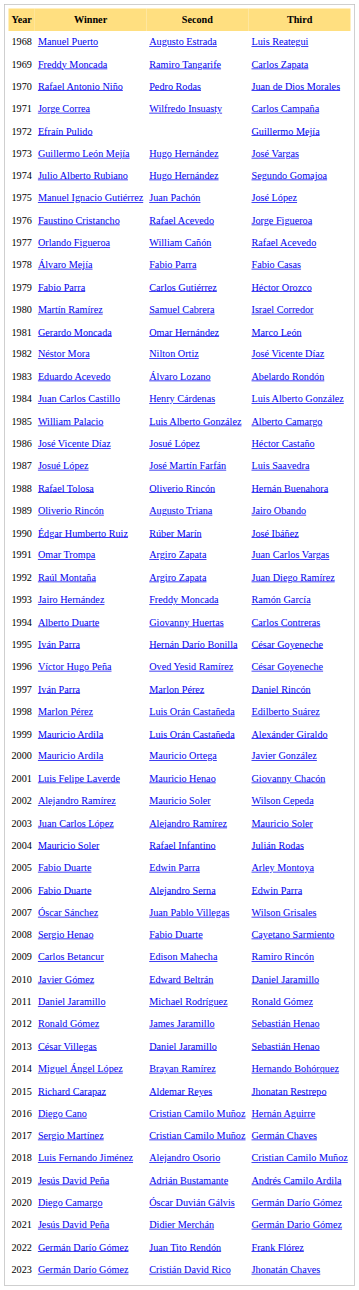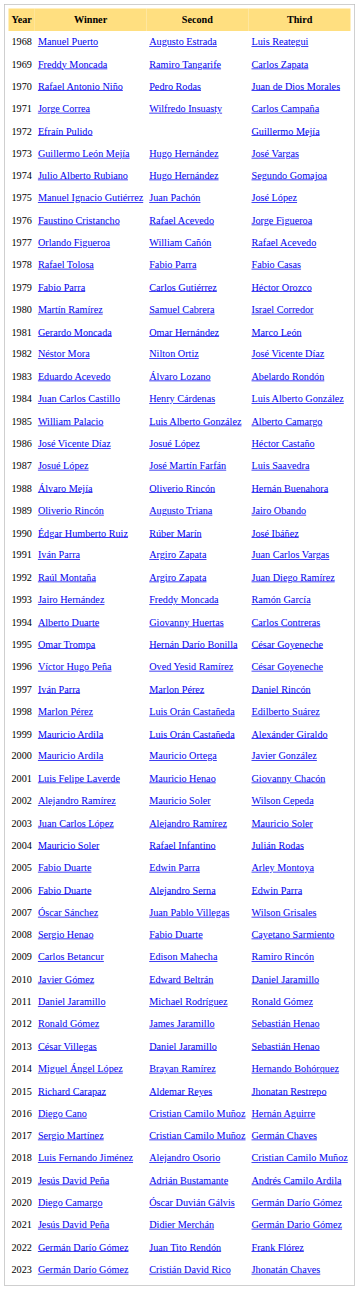 <table cellpadding="4" cellspacing="0"  style="border: 1px solid silver; color: black; margin: 0 0 0.5em 0; background-color: white; padding: 5px; text-align: left; font-size:85%; vertical-align: top; line-height:1.6em;">
 <tr>
 <th scope=col; align="center" bgcolor="FFDF80">Year</th>
 <th scope=col; align="center" bgcolor="FFDF80">Winner</th>
 <th scope=col; align="center" bgcolor="FFDF80">Second</th>
 <th scope=col; align="center" bgcolor="FFDF80">Third</th>
 </tr>
 <tr>
 <td>1968</td>
 <td> <a href='#'>Manuel Puerto</a></td>
 <td> <a href='#'>Augusto Estrada</a></td>
 <td> <a href='#'>Luis Reategui</a></td>
 </tr>
 <tr>
 <td>1969</td>
 <td> <a href='#'>Freddy Moncada</a></td>
 <td> <a href='#'>Ramiro Tangarife</a></td>
 <td> <a href='#'>Carlos Zapata</a></td>
 </tr>
 <tr>
 <td>1970</td>
 <td> <a href='#'>Rafael Antonio Niño</a></td>
 <td> <a href='#'>Pedro Rodas</a></td>
 <td> <a href='#'>Juan de Dios Morales</a></td>
 </tr>
 <tr>
 <td>1971</td>
 <td> <a href='#'>Jorge Correa</a></td>
 <td> <a href='#'>Wilfredo Insuasty</a></td>
 <td> <a href='#'>Carlos Campaña</a></td>
 </tr>
 <tr>
 <td>1972</td>
 <td> <a href='#'>Efraín Pulido</a></td>
 <td></td>
 <td> <a href='#'>Guillermo Mejía</a></td>
 </tr>
 <tr>
 <td>1973</td>
 <td> <a href='#'>Guillermo León Mejía</a></td>
 <td> <a href='#'>Hugo Hernández</a></td>
 <td> <a href='#'>José Vargas</a></td>
 </tr>
 <tr>
 <td>1974</td>
 <td> <a href='#'>Julio Alberto Rubiano</a></td>
 <td> <a href='#'>Hugo Hernández</a></td>
 <td> <a href='#'>Segundo Gomajoa</a></td>
 </tr>
 <tr>
 <td>1975</td>
 <td> <a href='#'>Manuel Ignacio Gutiérrez</a></td>
 <td> <a href='#'>Juan Pachón</a></td>
 <td> <a href='#'>José López</a></td>
 </tr>
 <tr>
 <td>1976</td>
 <td> <a href='#'>Faustino Cristancho</a></td>
 <td> <a href='#'>Rafael Acevedo</a></td>
 <td> <a href='#'>Jorge Figueroa</a></td>
 </tr>
 <tr>
 <td>1977</td>
 <td> <a href='#'>Orlando Figueroa</a></td>
 <td> <a href='#'>William Cañón</a></td>
 <td> <a href='#'>Rafael Acevedo</a></td>
 </tr>
 <tr>
 <td>1978</td>
-<td> <a href='#'>Álvaro Mejía</a></td>
+<td> <a href='#'>Rafael Tolosa</a></td>
 <td> <a href='#'>Fabio Parra</a></td>
 <td> <a href='#'>Fabio Casas</a></td>
 </tr>
 <tr>
 <td>1979</td>
 <td> <a href='#'>Fabio Parra</a></td>
 <td> <a href='#'>Carlos Gutiérrez</a></td>
 <td> <a href='#'>Héctor Orozco</a></td>
 </tr>
 <tr>
 <td>1980</td>
 <td> <a href='#'>Martín Ramírez</a></td>
 <td> <a href='#'>Samuel Cabrera</a></td>
 <td> <a href='#'>Israel Corredor</a></td>
 </tr>
 <tr>
 <td>1981</td>
 <td> <a href='#'>Gerardo Moncada</a></td>
 <td> <a href='#'>Omar Hernández</a></td>
 <td> <a href='#'>Marco León</a></td>
 </tr>
 <tr>
 <td>1982</td>
 <td> <a href='#'>Néstor Mora</a></td>
 <td> <a href='#'>Nilton Ortiz</a></td>
 <td> <a href='#'>José Vicente Díaz</a></td>
 </tr>
 <tr>
 <td>1983</td>
 <td> <a href='#'>Eduardo Acevedo</a></td>
 <td> <a href='#'>Álvaro Lozano</a></td>
 <td> <a href='#'>Abelardo Rondón</a></td>
 </tr>
 <tr>
 <td>1984</td>
 <td> <a href='#'>Juan Carlos Castillo</a></td>
 <td> <a href='#'>Henry Cárdenas</a></td>
 <td> <a href='#'>Luis Alberto González</a></td>
 </tr>
 <tr>
 <td>1985</td>
 <td> <a href='#'>William Palacio</a></td>
 <td> <a href='#'>Luis Alberto González</a></td>
 <td> <a href='#'>Alberto Camargo</a></td>
 </tr>
 <tr>
 <td>1986</td>
 <td> <a href='#'>José Vicente Díaz</a></td>
 <td> <a href='#'>Josué López</a></td>
 <td> <a href='#'>Héctor Castaño</a></td>
 </tr>
 <tr>
 <td>1987</td>
 <td> <a href='#'>Josué López</a></td>
 <td> <a href='#'>José Martín Farfán</a></td>
 <td> <a href='#'>Luis Saavedra</a></td>
 </tr>
 <tr>
 <td>1988</td>
-<td> <a href='#'>Rafael Tolosa</a></td>
+<td> <a href='#'>Álvaro Mejía</a></td>
 <td> <a href='#'>Oliverio Rincón</a></td>
 <td> <a href='#'>Hernán Buenahora</a></td>
 </tr>
 <tr>
 <td>1989</td>
 <td> <a href='#'>Oliverio Rincón</a></td>
 <td> <a href='#'>Augusto Triana</a></td>
 <td> <a href='#'>Jairo Obando</a></td>
 </tr>
 <tr>
 <td>1990</td>
 <td> <a href='#'>Édgar Humberto Ruiz</a></td>
 <td> <a href='#'>Rúber Marín</a></td>
 <td> <a href='#'>José Ibáñez</a></td>
 </tr>
 <tr>
 <td>1991</td>
-<td> <a href='#'>Omar Trompa</a></td>
+<td> <a href='#'>Iván Parra</a></td>
 <td> <a href='#'>Argiro Zapata</a></td>
 <td> <a href='#'>Juan Carlos Vargas</a></td>
 </tr>
 <tr>
 <td>1992</td>
 <td> <a href='#'>Raúl Montaña</a></td>
 <td> <a href='#'>Argiro Zapata</a></td>
 <td> <a href='#'>Juan Diego Ramírez</a></td>
 </tr>
 <tr>
 <td>1993</td>
 <td> <a href='#'>Jairo Hernández</a></td>
 <td> <a href='#'>Freddy Moncada</a></td>
 <td> <a href='#'>Ramón García</a></td>
 </tr>
 <tr>
 <td>1994</td>
 <td> <a href='#'>Alberto Duarte</a></td>
 <td> <a href='#'>Giovanny Huertas</a></td>
 <td> <a href='#'>Carlos Contreras</a></td>
 </tr>
 <tr>
 <td>1995</td>
-<td> <a href='#'>Iván Parra</a></td>
+<td> <a href='#'>Omar Trompa</a></td>
 <td> <a href='#'>Hernán Darío Bonilla</a></td>
 <td> <a href='#'>César Goyeneche</a></td>
 </tr>
 <tr>
 <td>1996</td>
 <td> <a href='#'>Víctor Hugo Peña</a></td>
 <td> <a href='#'>Oved Yesid Ramírez</a></td>
 <td> <a href='#'>César Goyeneche</a></td>
 </tr>
 <tr>
 <td>1997</td>
 <td> <a href='#'>Iván Parra</a></td>
 <td> <a href='#'>Marlon Pérez</a></td>
 <td> <a href='#'>Daniel Rincón</a></td>
 </tr>
 <tr>
 <td>1998</td>
 <td> <a href='#'>Marlon Pérez</a></td>
 <td> <a href='#'>Luis Orán Castañeda</a></td>
 <td> <a href='#'>Edilberto Suárez</a></td>
 </tr>
 <tr>
 <td>1999</td>
 <td> <a href='#'>Mauricio Ardila</a></td>
 <td> <a href='#'>Luis Orán Castañeda</a></td>
 <td> <a href='#'>Alexánder Giraldo</a></td>
 </tr>
 <tr>
 <td>2000</td>
 <td> <a href='#'>Mauricio Ardila</a></td>
 <td> <a href='#'>Mauricio Ortega</a></td>
 <td> <a href='#'>Javier González</a></td>
 </tr>
 <tr>
 <td>2001</td>
 <td> <a href='#'>Luis Felipe Laverde</a></td>
 <td> <a href='#'>Mauricio Henao</a></td>
 <td> <a href='#'>Giovanny Chacón</a></td>
 </tr>
 <tr>
 <td>2002</td>
 <td> <a href='#'>Alejandro Ramírez</a></td>
 <td> <a href='#'>Mauricio Soler</a></td>
 <td> <a href='#'>Wilson Cepeda</a></td>
 </tr>
 <tr>
 <td>2003</td>
 <td> <a href='#'>Juan Carlos López</a></td>
 <td> <a href='#'>Alejandro Ramírez</a></td>
 <td> <a href='#'>Mauricio Soler</a></td>
 </tr>
 <tr>
 <td>2004</td>
 <td> <a href='#'>Mauricio Soler</a></td>
 <td> <a href='#'>Rafael Infantino</a></td>
 <td> <a href='#'>Julián Rodas</a></td>
 </tr>
 <tr>
 <td>2005</td>
 <td> <a href='#'>Fabio Duarte</a></td>
 <td> <a href='#'>Edwin Parra</a></td>
 <td> <a href='#'>Arley Montoya</a></td>
 </tr>
 <tr>
 <td>2006</td>
 <td> <a href='#'>Fabio Duarte</a></td>
 <td> <a href='#'>Alejandro Serna</a></td>
 <td> <a href='#'>Edwin Parra</a></td>
 </tr>
 <tr>
 <td>2007</td>
 <td> <a href='#'>Óscar Sánchez</a></td>
 <td> <a href='#'>Juan Pablo Villegas</a></td>
 <td> <a href='#'>Wilson Grisales</a></td>
 </tr>
 <tr>
 <td>2008</td>
 <td> <a href='#'>Sergio Henao</a></td>
 <td> <a href='#'>Fabio Duarte</a></td>
 <td> <a href='#'>Cayetano Sarmiento</a></td>
 </tr>
 <tr>
 <td>2009</td>
 <td> <a href='#'>Carlos Betancur</a></td>
 <td> <a href='#'>Edison Mahecha</a></td>
 <td> <a href='#'>Ramiro Rincón</a></td>
 </tr>
 <tr>
 <td>2010</td>
 <td> <a href='#'>Javier Gómez</a></td>
 <td> <a href='#'>Edward Beltrán</a></td>
 <td> <a href='#'>Daniel Jaramillo</a></td>
 </tr>
 <tr>
 <td>2011</td>
 <td> <a href='#'>Daniel Jaramillo</a></td>
 <td> <a href='#'>Michael Rodríguez</a></td>
 <td> <a href='#'>Ronald Gómez</a></td>
 </tr>
 <tr>
 <td>2012</td>
 <td> <a href='#'>Ronald Gómez</a></td>
 <td> <a href='#'>James Jaramillo</a></td>
 <td> <a href='#'>Sebastián Henao</a></td>
 </tr>
 <tr>
 <td>2013</td>
 <td> <a href='#'>César Villegas</a></td>
 <td> <a href='#'>Daniel Jaramillo</a></td>
 <td> <a href='#'>Sebastián Henao</a></td>
 </tr>
 <tr>
 <td>2014</td>
 <td> <a href='#'>Miguel Ángel López</a></td>
 <td> <a href='#'>Brayan Ramírez</a></td>
 <td> <a href='#'>Hernando Bohórquez</a></td>
 </tr>
 <tr>
 <td>2015</td>
 <td> <a href='#'>Richard Carapaz</a></td>
 <td> <a href='#'>Aldemar Reyes</a></td>
 <td> <a href='#'>Jhonatan Restrepo</a></td>
 </tr>
 <tr>
 <td>2016</td>
 <td> <a href='#'>Diego Cano</a></td>
 <td> <a href='#'>Cristian Camilo Muñoz</a></td>
 <td> <a href='#'>Hernán Aguirre</a></td>
 </tr>
 <tr>
 <td>2017</td>
 <td> <a href='#'>Sergio Martínez</a></td>
 <td> <a href='#'>Cristian Camilo Muñoz</a></td>
 <td> <a href='#'>Germán Chaves</a></td>
 </tr>
 <tr>
 <td>2018</td>
 <td> <a href='#'>Luis Fernando Jiménez</a></td>
 <td> <a href='#'>Alejandro Osorio</a></td>
 <td> <a href='#'>Cristian Camilo Muñoz</a></td>
 </tr>
 <tr>
 <td>2019</td>
 <td> <a href='#'>Jesús David Peña</a></td>
 <td> <a href='#'>Adrián Bustamante</a></td>
 <td> <a href='#'>Andrés Camilo Ardila</a></td>
 </tr>
 <tr>
 <td>2020</td>
 <td> <a href='#'>Diego Camargo</a></td>
 <td> <a href='#'>Óscar Duvián Gálvis</a></td>
 <td> <a href='#'>Germán Darío Gómez</a></td>
 </tr>
 <tr>
 <td>2021</td>
 <td> <a href='#'>Jesús David Peña</a></td>
 <td> <a href='#'>Didier Merchán</a></td>
 <td> <a href='#'>Germán Dario Gómez</a></td>
 </tr>
 <tr>
 <td>2022</td>
 <td> <a href='#'>Germán Darío Gómez</a></td>
 <td> <a href='#'>Juan Tito Rendón</a></td>
 <td> <a href='#'>Frank Flórez</a></td>
 </tr>
 <tr>
 <td>2023</td>
 <td> <a href='#'>Germán Darío Gómez</a></td>
 <td> <a href='#'>Cristián David Rico</a></td>
 <td> <a href='#'>Jhonatán Chaves</a></td>
 </tr>
 </table>
